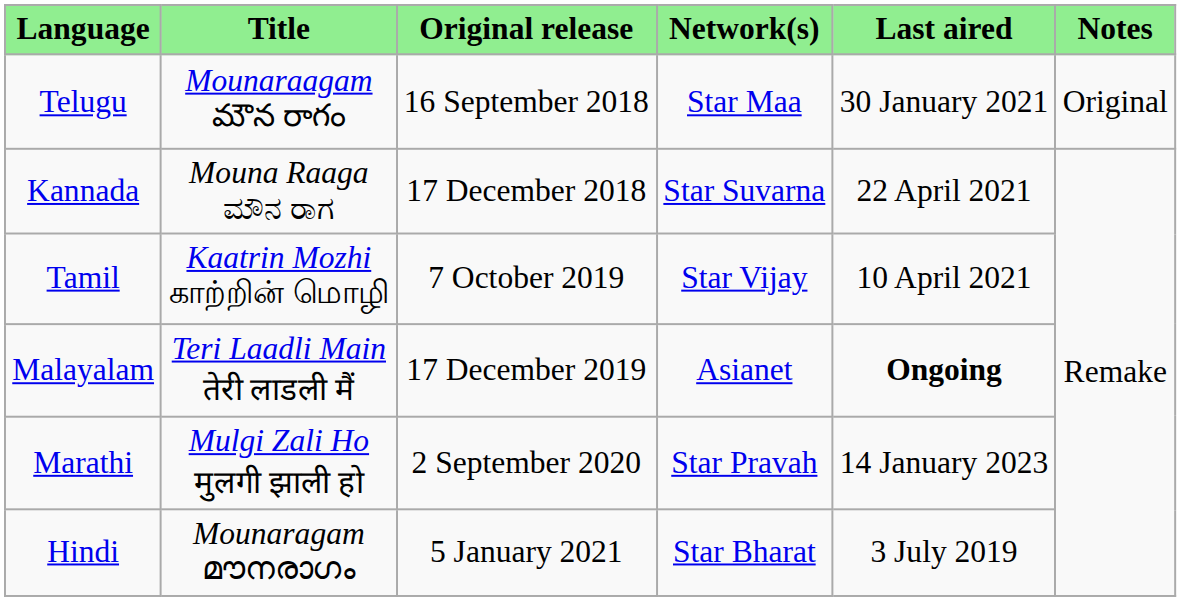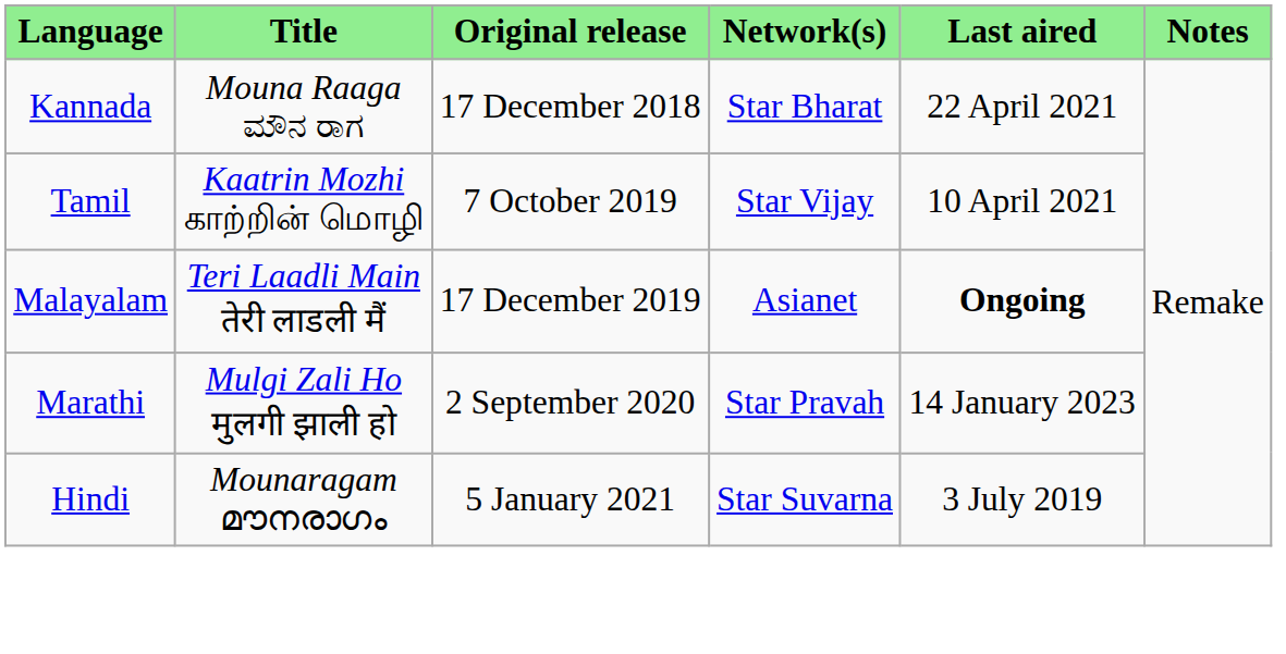 <table class="wikitable" style="text-align:center;">
 <tr>
 <th style="background:LightGreen;">Language</th>
 <th style="background:LightGreen;">Title</th>
 <th style="background:LightGreen;">Original release</th>
 <th style="background:LightGreen;">Network(s)</th>
 <th style="background:LightGreen;">Last aired</th>
 <th style="background:LightGreen;">Notes</th>
 </tr>
 <tr>
-<td><a href='#'>Telugu</a></td>
-<td><em><a href='#'>Mounaraagam</a></em> <br> మౌన రాగం</td>
-<td>16 September 2018</td>
-<td><a href='#'>Star Maa</a></td>
-<td>30 January 2021</td>
-<td>Original</td>
-</tr>
-<tr>
 <td><a href='#'>Kannada</a></td>
 <td><em>Mouna Raaga</em> <br> ಮೌನ ರಾಗ</td>
 <td>17 December 2018</td>
-<td><a href='#'>Star Suvarna</a></td>
+<td><a href='#'>Star Bharat</a></td>
 <td>22 April 2021</td>
 <td rowspan="5">Remake</td>
 </tr>
 <tr>
 <td><a href='#'>Tamil</a></td>
 <td><em><a href='#'>Kaatrin Mozhi</a></em> <br> காற்றின் மொழி</td>
 <td>7 October 2019</td>
 <td><a href='#'>Star Vijay</a></td>
 <td>10 April 2021</td>
 </tr>
 <tr>
 <td><a href='#'>Malayalam</a></td>
 <td><em><a href='#'>Teri Laadli Main</a></em> <br> तेरी लाडली मैं</td>
 <td>17 December 2019</td>
 <td><a href='#'>Asianet</a></td>
 <td><strong>Ongoing</strong></td>
 </tr>
 <tr>
 <td><a href='#'>Marathi</a></td>
 <td><em><a href='#'>Mulgi Zali Ho</a></em> <br> मुलगी झाली हो</td>
 <td>2 September 2020</td>
 <td><a href='#'>Star Pravah</a></td>
 <td>14 January 2023</td>
 </tr>
 <tr>
 <td><a href='#'>Hindi</a></td>
 <td><em>Mounaragam</em> <br> മൗനരാഗം</td>
 <td>5 January 2021</td>
-<td><a href='#'>Star Bharat</a></td>
+<td><a href='#'>Star Suvarna</a></td>
 <td>3 July 2019</td>
 </tr>
 </table>
